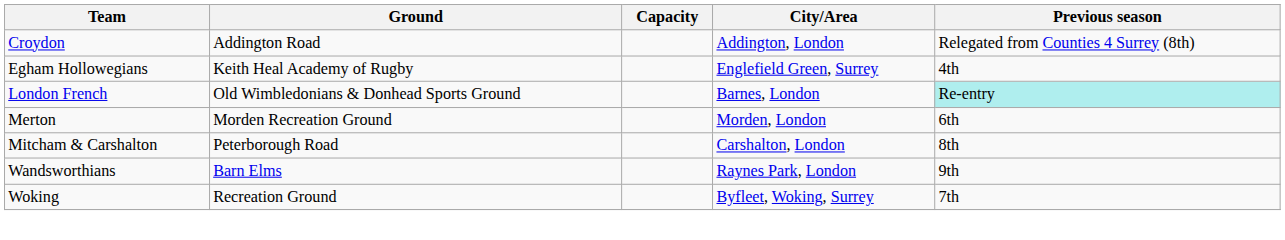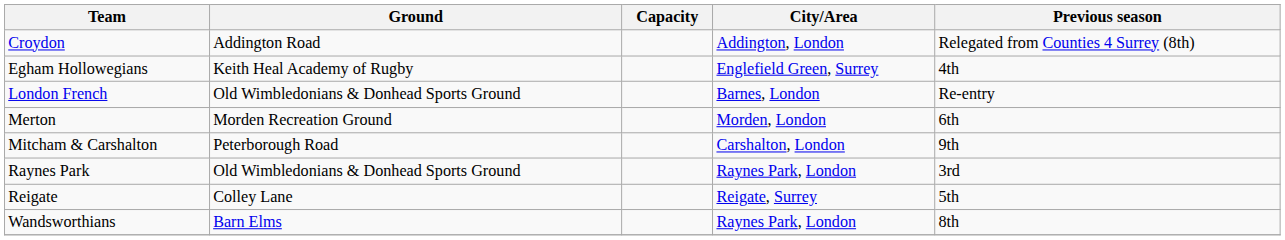 <table class="wikitable sortable" width=100%>
 <tr>
 <th>Team</th>
 <th>Ground</th>
 <th>Capacity</th>
 <th>City/Area</th>
 <th>Previous season</th>
 </tr>
 <tr>
 <td><a href='#'>Croydon</a></td>
 <td>Addington Road</td>
 <td></td>
 <td><a href='#'>Addington</a>, <a href='#'>London</a></td>
 <td>Relegated from <a href='#'>Counties 4 Surrey</a> (8th)</td>
 </tr>
 <tr>
 <td>Egham Hollowegians</td>
 <td>Keith Heal Academy of Rugby</td>
 <td></td>
 <td><a href='#'>Englefield Green</a>, <a href='#'>Surrey</a></td>
 <td>4th</td>
 </tr>
 <tr>
 <td><a href='#'>London French</a></td>
 <td>Old Wimbledonians & Donhead Sports Ground</td>
 <td></td>
 <td><a href='#'>Barnes</a>, <a href='#'>London</a></td>
-<td style="background: paleturquoise;">Re-entry</td>
+<td>Re-entry</td>
 </tr>
 <tr>
 <td>Merton</td>
 <td>Morden Recreation Ground</td>
 <td></td>
 <td><a href='#'>Morden</a>, <a href='#'>London</a></td>
 <td>6th</td>
 </tr>
 <tr>
 <td>Mitcham & Carshalton</td>
 <td>Peterborough Road</td>
 <td></td>
 <td><a href='#'>Carshalton</a>, <a href='#'>London</a></td>
-<td>8th</td>
+<td>9th</td>
+</tr>
+<tr>
+<td>Raynes Park</td>
+<td>Old Wimbledonians & Donhead Sports Ground</td>
+<td></td>
+<td><a href='#'>Raynes Park</a>, <a href='#'>London</a></td>
+<td>3rd</td>
+</tr>
+<tr>
+<td>Reigate</td>
+<td>Colley Lane</td>
+<td></td>
+<td><a href='#'>Reigate</a>, <a href='#'>Surrey</a></td>
+<td>5th</td>
 </tr>
 <tr>
 <td>Wandsworthians</td>
 <td><a href='#'>Barn Elms</a></td>
 <td></td>
 <td><a href='#'>Raynes Park</a>, <a href='#'>London</a></td>
-<td>9th</td>
-</tr>
-<tr>
-<td>Woking</td>
-<td>Recreation Ground</td>
-<td></td>
-<td><a href='#'>Byfleet</a>, <a href='#'>Woking</a>, <a href='#'>Surrey</a></td>
-<td>7th</td>
+<td>8th</td>
 </tr>
 <tr>
 </tr>
 </table>
